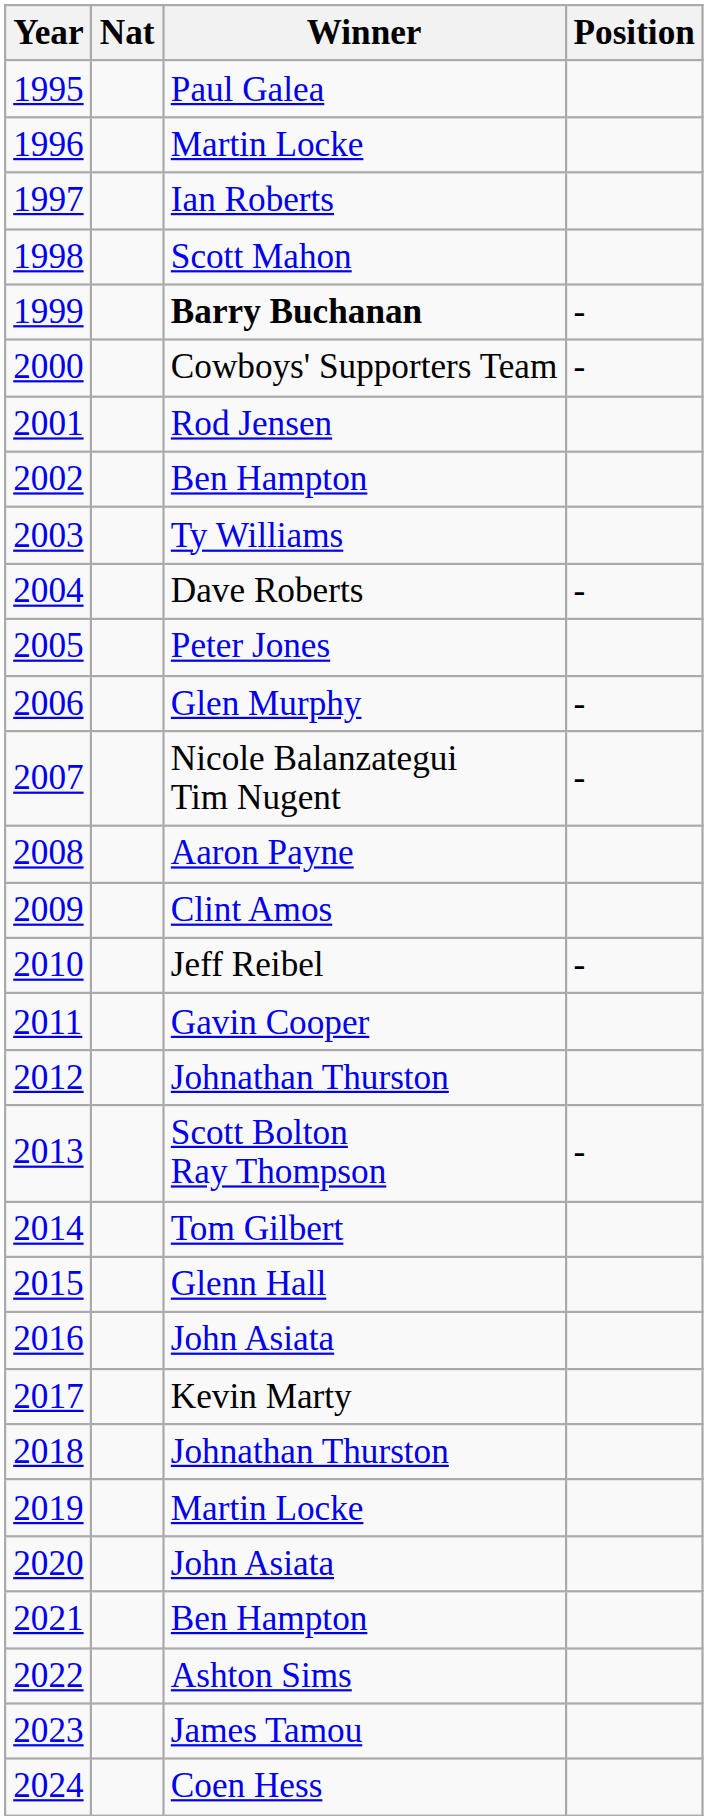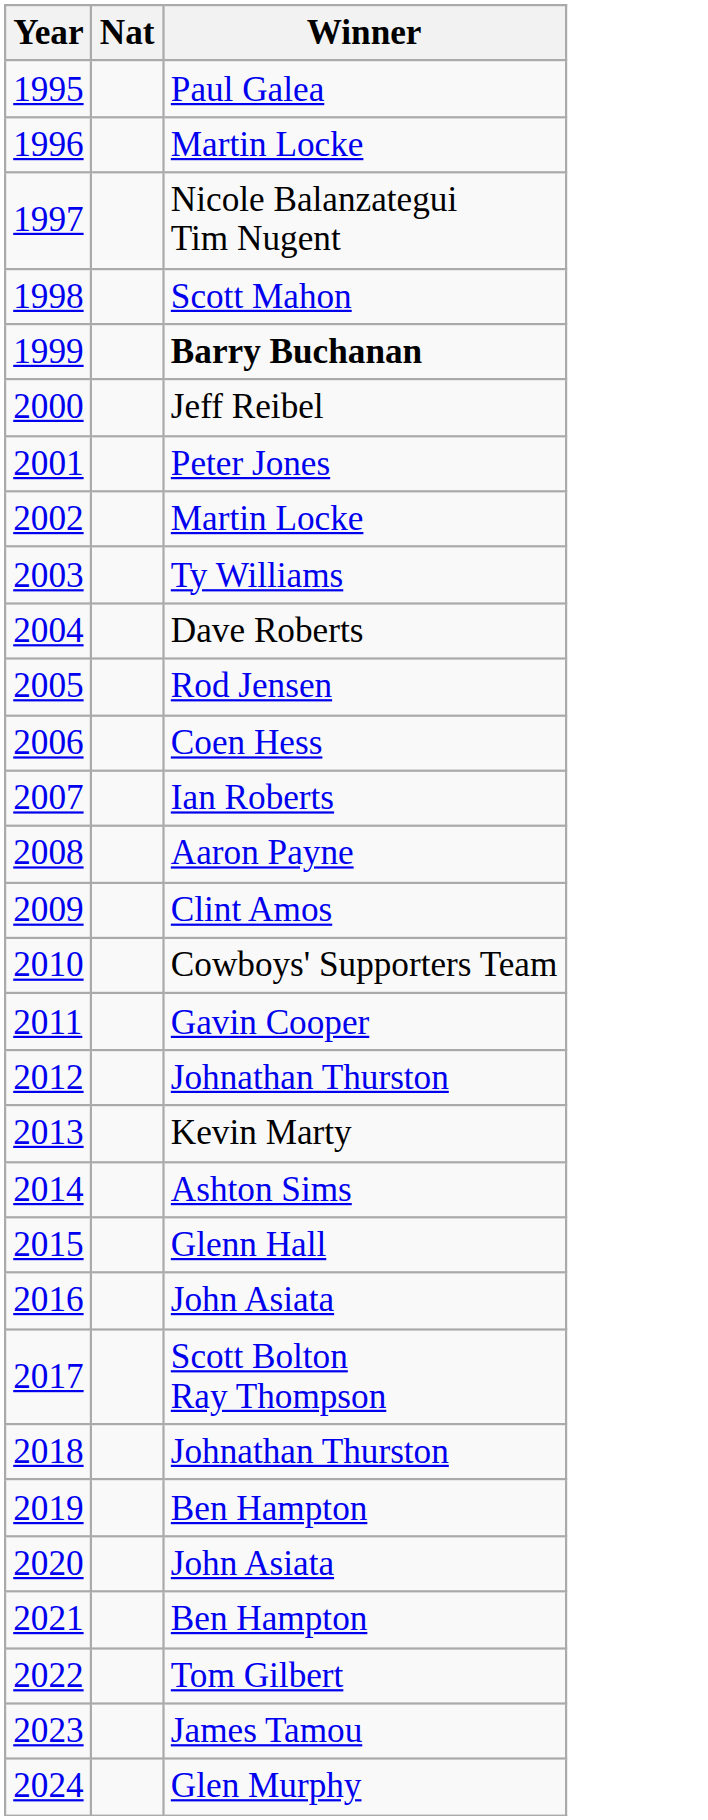 <table class="wikitable">
 <tr>
 <th>Year</th>
 <th>Nat</th>
 <th>Winner</th>
-<th>Position</th>
 </tr>
 <tr>
 <td><a href='#'>1995</a></td>
 <td></td>
 <td><a href='#'>Paul Galea</a></td>
-<td></td>
 </tr>
 <tr>
 <td><a href='#'>1996</a></td>
 <td></td>
 <td><a href='#'>Martin Locke</a></td>
-<td></td>
 </tr>
 <tr>
 <td><a href='#'>1997</a></td>
 <td></td>
-<td><a href='#'>Ian Roberts</a></td>
-<td></td>
+<td>Nicole Balanzategui<br>Tim Nugent</td>
 </tr>
 <tr>
 <td><a href='#'>1998</a></td>
 <td></td>
 <td><a href='#'>Scott Mahon</a></td>
-<td></td>
 </tr>
 <tr>
 <td><a href='#'>1999</a></td>
 <td></td>
 <td><strong>Barry Buchanan</strong></td>
-<td>-</td>
 </tr>
 <tr>
 <td><a href='#'>2000</a></td>
 <td></td>
-<td>Cowboys' Supporters Team</td>
-<td>-</td>
+<td>Jeff Reibel</td>
 </tr>
 <tr>
 <td><a href='#'>2001</a></td>
 <td></td>
-<td><a href='#'>Rod Jensen</a></td>
-<td></td>
+<td><a href='#'>Peter Jones</a></td>
 </tr>
 <tr>
 <td><a href='#'>2002</a></td>
 <td></td>
-<td><a href='#'>Ben Hampton</a></td>
-<td></td>
+<td><a href='#'>Martin Locke</a></td>
 </tr>
 <tr>
 <td><a href='#'>2003</a></td>
 <td></td>
 <td><a href='#'>Ty Williams</a></td>
-<td></td>
 </tr>
 <tr>
 <td><a href='#'>2004</a></td>
 <td></td>
 <td>Dave Roberts</td>
-<td>-</td>
 </tr>
 <tr>
 <td><a href='#'>2005</a></td>
 <td></td>
-<td><a href='#'>Peter Jones</a></td>
-<td></td>
+<td><a href='#'>Rod Jensen</a></td>
 </tr>
 <tr>
 <td><a href='#'>2006</a></td>
 <td></td>
-<td><a href='#'>Glen Murphy</a></td>
-<td>-</td>
+<td><a href='#'>Coen Hess</a></td>
 </tr>
 <tr>
 <td><a href='#'>2007</a></td>
 <td><br></td>
-<td>Nicole Balanzategui<br>Tim Nugent</td>
-<td>-</td>
+<td><a href='#'>Ian Roberts</a></td>
 </tr>
 <tr>
 <td><a href='#'>2008</a></td>
 <td></td>
 <td><a href='#'>Aaron Payne</a></td>
-<td></td>
 </tr>
 <tr>
 <td><a href='#'>2009</a></td>
 <td></td>
 <td><a href='#'>Clint Amos</a></td>
-<td></td>
 </tr>
 <tr>
 <td><a href='#'>2010</a></td>
 <td></td>
-<td>Jeff Reibel</td>
-<td>-</td>
+<td>Cowboys' Supporters Team</td>
 </tr>
 <tr>
 <td><a href='#'>2011</a></td>
 <td></td>
 <td><a href='#'>Gavin Cooper</a></td>
-<td></td>
 </tr>
 <tr>
 <td><a href='#'>2012</a></td>
 <td></td>
 <td><a href='#'>Johnathan Thurston</a></td>
-<td></td>
 </tr>
 <tr>
 <td><a href='#'>2013</a></td>
 <td></td>
-<td><a href='#'>Scott Bolton</a><br><a href='#'>Ray Thompson</a></td>
-<td>-</td>
+<td>Kevin Marty</td>
 </tr>
 <tr>
 <td><a href='#'>2014</a></td>
 <td></td>
-<td><a href='#'>Tom Gilbert</a></td>
-<td></td>
+<td><a href='#'>Ashton Sims</a></td>
 </tr>
 <tr>
 <td><a href='#'>2015</a></td>
 <td></td>
 <td><a href='#'>Glenn Hall</a></td>
-<td></td>
 </tr>
 <tr>
 <td><a href='#'>2016</a></td>
 <td></td>
 <td><a href='#'>John Asiata</a></td>
-<td></td>
 </tr>
 <tr>
 <td><a href='#'>2017</a></td>
 <td><br></td>
-<td>Kevin Marty</td>
-<td><br></td>
+<td><a href='#'>Scott Bolton</a><br><a href='#'>Ray Thompson</a></td>
 </tr>
 <tr>
 <td><a href='#'>2018</a></td>
 <td></td>
 <td><a href='#'>Johnathan Thurston</a></td>
-<td></td>
 </tr>
 <tr>
 <td><a href='#'>2019</a></td>
 <td></td>
-<td><a href='#'>Martin Locke</a></td>
-<td></td>
+<td><a href='#'>Ben Hampton</a></td>
 </tr>
 <tr>
 <td><a href='#'>2020</a></td>
 <td></td>
 <td><a href='#'>John Asiata</a></td>
-<td></td>
 </tr>
 <tr>
 <td><a href='#'>2021</a></td>
 <td></td>
 <td><a href='#'>Ben Hampton</a></td>
-<td></td>
 </tr>
 <tr>
 <td><a href='#'>2022</a></td>
 <td></td>
-<td><a href='#'>Ashton Sims</a></td>
-<td></td>
+<td><a href='#'>Tom Gilbert</a></td>
 </tr>
 <tr>
 <td><a href='#'>2023</a></td>
 <td></td>
 <td><a href='#'>James Tamou</a></td>
-<td></td>
 </tr>
 <tr>
 <td><a href='#'>2024</a></td>
 <td></td>
-<td><a href='#'>Coen Hess</a></td>
-<td></td>
+<td><a href='#'>Glen Murphy</a></td>
 </tr>
 </table>
